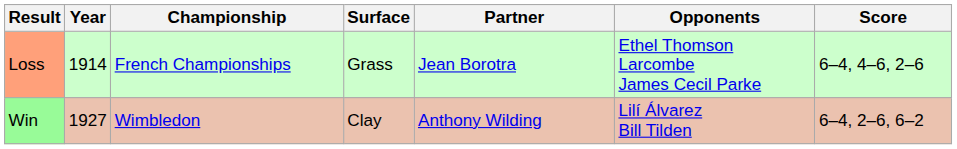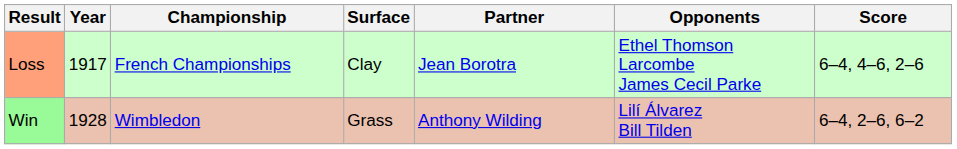 <table class="sortable wikitable">
 <tr>
 <th style="width:40px">Result</th>
 <th style="width:30px">Year</th>
 <th style="width:210px">Championship</th>
 <th style="width:50px">Surface</th>
 <th style="width:180px">Partner</th>
 <th style="width:180px">Opponents</th>
 <th style="width:120px" class="unsortable">Score</th>
 </tr>
 <tr style="background:#cfc;">
 <td style="background:#ffa07a;">Loss</td>
-<td>1914</td>
+<td>1917</td>
 <td><a href='#'>French Championships</a></td>
-<td>Grass</td>
+<td>Clay</td>
 <td> <a href='#'>Jean Borotra</a></td>
 <td> <a href='#'>Ethel Thomson Larcombe</a><br> <a href='#'>James Cecil Parke</a></td>
 <td>6–4, 4–6, 2–6</td>
 </tr>
 <tr style="background:#ebc2af;">
 <td style="background:#98fb98;">Win</td>
-<td>1927</td>
+<td>1928</td>
 <td><a href='#'>Wimbledon</a></td>
-<td>Clay</td>
+<td>Grass</td>
 <td> <a href='#'>Anthony Wilding</a></td>
 <td> <a href='#'>Lilí Álvarez</a> <br>  <a href='#'>Bill Tilden</a></td>
 <td>6–4, 2–6, 6–2</td>
 </tr>
 </table>
